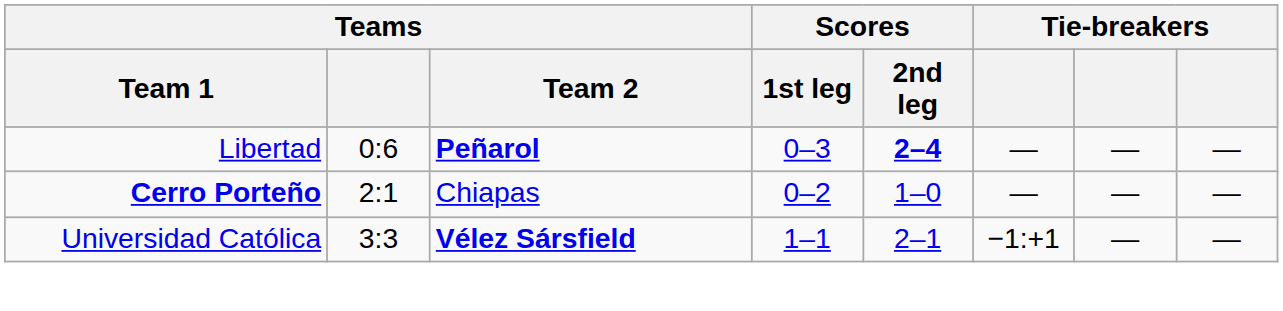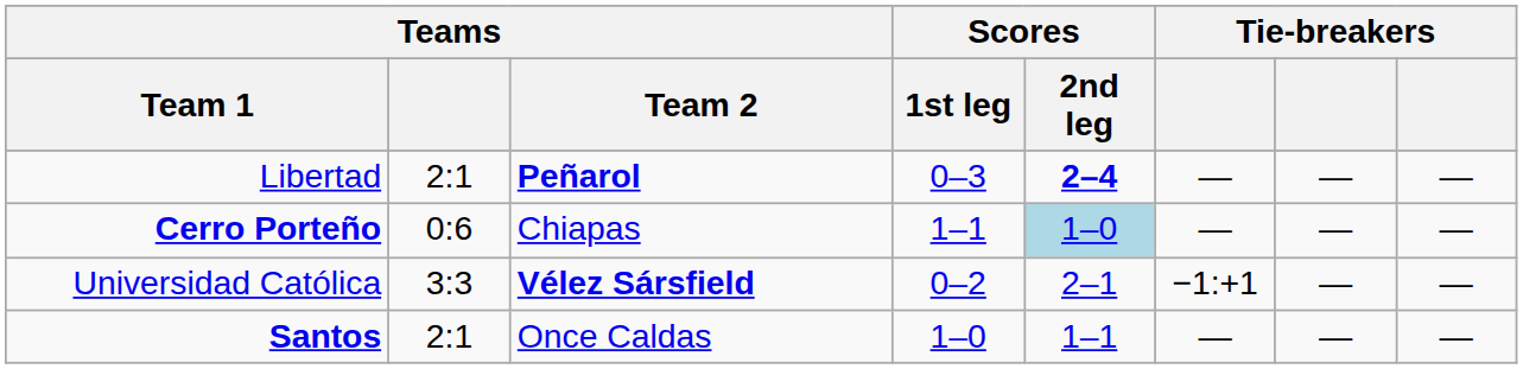 <table class="wikitable" style="text-align:center;">
 <tr>
 <th colspan=3>Teams</th>
 <th colspan=2>Scores</th>
 <th colspan=3>Tie-breakers</th>
 </tr>
 <tr>
 <th width="175">Team 1</th>
 <th width="50"></th>
 <th width="175">Team 2</th>
 <th width="55">1st leg</th>
 <th width="55">2nd leg</th>
 <th width="50"></th>
 <th width="50"></th>
 <th width="50"></th>
 </tr>
 <tr>
 <td align=right><a href='#'>Libertad</a> </td>
-<td>0:6</td>
+<td>2:1</td>
 <td align=left> <strong><a href='#'>Peñarol</a></strong></td>
 <td><a href='#'>0–3</a></td>
 <td><strong><a href='#'>2–4</a></strong></td>
 <td>—</td>
 <td>—</td>
 <td>—</td>
 </tr>
 <tr>
 <td align=right><strong><a href='#'>Cerro Porteño</a></strong> </td>
-<td>2:1</td>
+<td>0:6</td>
 <td align=left> <a href='#'>Chiapas</a></td>
-<td><a href='#'>0–2</a></td>
-<td><a href='#'>1–0</a></td>
+<td><a href='#'>1–1</a></td>
+<td style="background: lightblue;"><a href='#'>1–0</a></td>
 <td>—</td>
 <td>—</td>
 <td>—</td>
 </tr>
 <tr>
 <td align=right><a href='#'>Universidad Católica</a> </td>
 <td>3:3</td>
 <td align=left> <strong><a href='#'>Vélez Sársfield</a> </strong></td>
-<td><a href='#'>1–1</a></td>
+<td><a href='#'>0–2</a></td>
 <td><a href='#'>2–1</a></td>
 <td>−1:+1</td>
 <td>—</td>
 <td>—</td>
 </tr>
+<tr>
+<td align=right><strong><a href='#'>Santos</a></strong> </td>
+<td>2:1</td>
+<td align=left> <a href='#'>Once Caldas</a></td>
+<td><a href='#'>1–0</a></td>
+<td><a href='#'>1–1</a></td>
+<td>—</td>
+<td>—</td>
+<td>—</td>
+</tr>
 </table>
